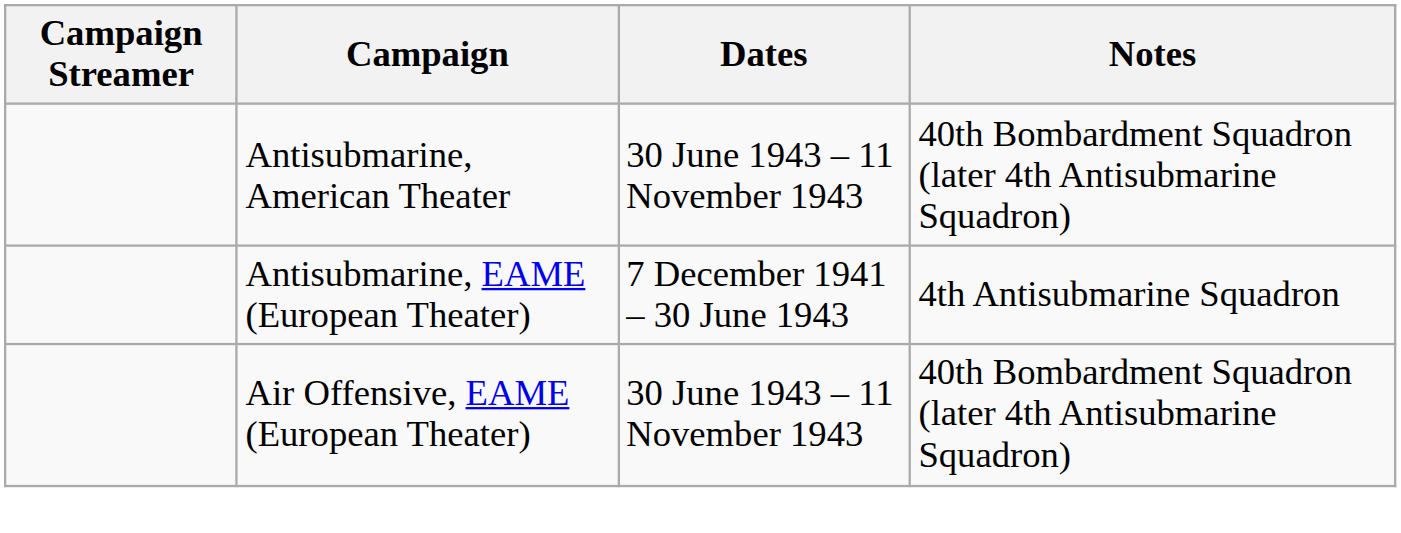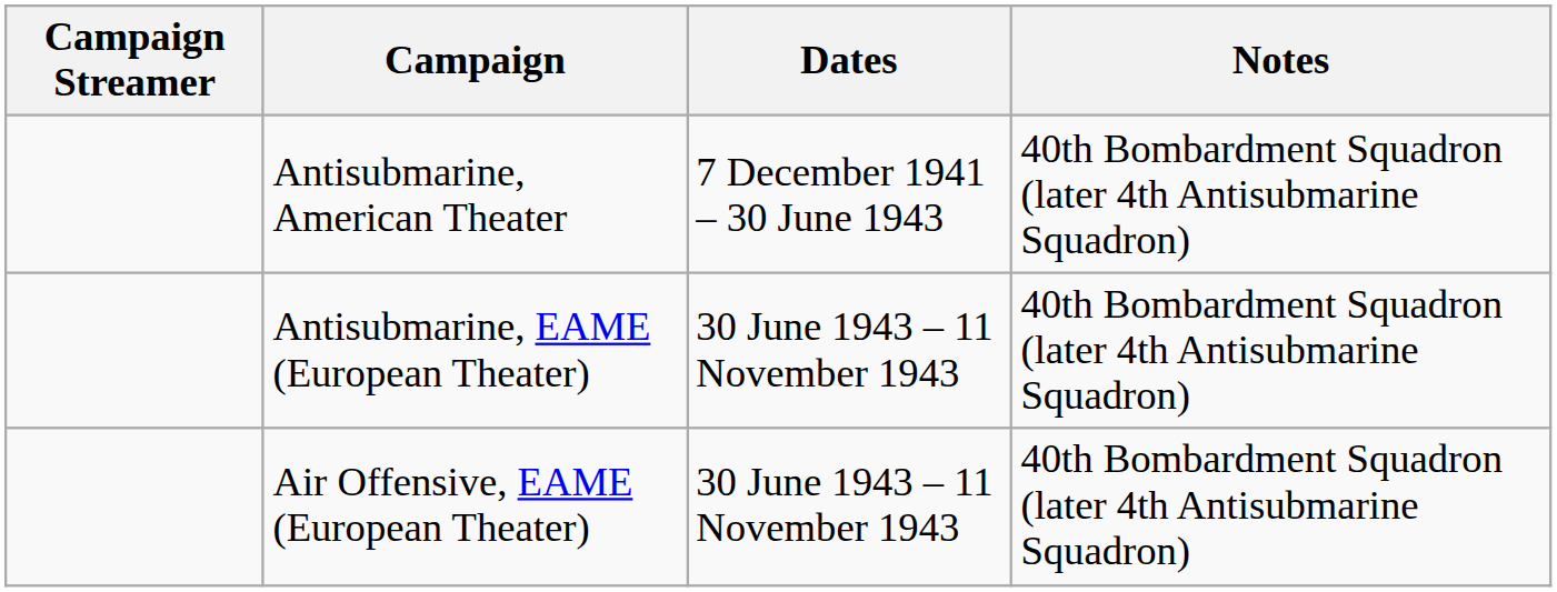 <table class="wikitable">
 <tr style="background:#efefef;">
 <th>Campaign Streamer</th>
 <th>Campaign</th>
 <th>Dates</th>
 <th>Notes</th>
 </tr>
 <tr>
 <td></td>
 <td>Antisubmarine, American Theater</td>
-<td>30 June 1943 – 11 November 1943</td>
+<td>7 December 1941 – 30 June 1943</td>
 <td>40th Bombardment Squadron (later 4th Antisubmarine Squadron)</td>
 </tr>
 <tr>
 <td></td>
 <td>Antisubmarine, <a href='#'>EAME</a> (European Theater)</td>
-<td>7 December 1941 – 30 June 1943</td>
-<td>4th Antisubmarine Squadron</td>
+<td>30 June 1943 – 11 November 1943</td>
+<td>40th Bombardment Squadron (later 4th Antisubmarine Squadron)</td>
 </tr>
 <tr>
 <td></td>
 <td>Air Offensive, <a href='#'>EAME</a> (European Theater)</td>
 <td>30 June 1943 – 11 November 1943</td>
 <td>40th Bombardment Squadron (later 4th Antisubmarine Squadron)</td>
 </tr>
 </table>
